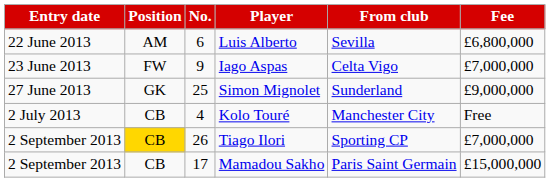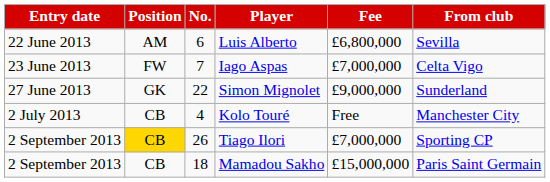 <table class="wikitable sortable">
 <tr>
 <th style="background:#d50000; color:white;">Entry date</th>
 <th style="background:#d50000; color:white;">Position</th>
 <th style="background:#d50000; color:white;">No.</th>
 <th style="background:#d50000; color:white;">Player</th>
+<th style="background:#d50000; color:white;">Fee</th>
 <th style="background:#d50000; color:white;">From club</th>
-<th style="background:#d50000; color:white;">Fee</th>
 </tr>
 <tr>
 <td>22 June 2013</td>
 <td style="text-align:center;">AM</td>
 <td style="text-align:center;">6</td>
 <td style="text-align:left;"> <a href='#'>Luis Alberto</a></td>
+<td>£6,800,000</td>
 <td style="text-align:left;"> <a href='#'>Sevilla</a></td>
-<td>£6,800,000</td>
 </tr>
 <tr>
 <td>23 June 2013</td>
 <td style="text-align:center;">FW</td>
-<td style="text-align:center;">9</td>
+<td style="text-align:center;">7</td>
 <td style="text-align:left;"> <a href='#'>Iago Aspas</a></td>
+<td>£7,000,000</td>
 <td style="text-align:left;"> <a href='#'>Celta Vigo</a></td>
-<td>£7,000,000</td>
 </tr>
 <tr>
 <td>27 June 2013</td>
 <td style="text-align:center;">GK</td>
-<td style="text-align:center;">25</td>
+<td style="text-align:center;">22</td>
 <td style="text-align:left;"> <a href='#'>Simon Mignolet</a></td>
+<td>£9,000,000</td>
 <td style="text-align:left;"> <a href='#'>Sunderland</a></td>
-<td>£9,000,000</td>
 </tr>
 <tr>
 <td>2 July 2013</td>
 <td style="text-align:center;">CB</td>
 <td style="text-align:center;">4</td>
 <td style="text-align:left;"> <a href='#'>Kolo Touré</a></td>
+<td>Free</td>
 <td style="text-align:left;"> <a href='#'>Manchester City</a></td>
-<td>Free</td>
 </tr>
 <tr>
 <td>2 September 2013</td>
 <td style="background: gold; text-align:center;">CB</td>
 <td style="text-align:center;">26</td>
 <td style="text-align:left;"> <a href='#'>Tiago Ilori</a></td>
+<td>£7,000,000</td>
 <td style="text-align:left;"> <a href='#'>Sporting CP</a></td>
-<td>£7,000,000</td>
 </tr>
 <tr>
 <td>2 September 2013</td>
 <td style="text-align:center;">CB</td>
-<td style="text-align:center;">17</td>
+<td style="text-align:center;">18</td>
 <td style="text-align:left;"> <a href='#'>Mamadou Sakho</a></td>
+<td>£15,000,000</td>
 <td style="text-align:left;"> <a href='#'>Paris Saint Germain</a></td>
-<td>£15,000,000</td>
 </tr>
 </table>
